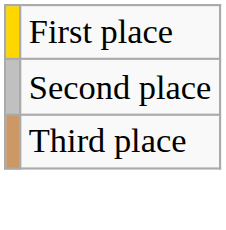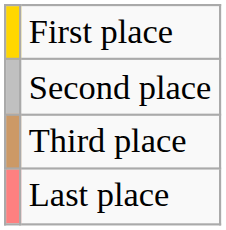 <table class="wikitable">
 <tr>
 <td style="background-color:gold"></td>
 <td>First place</td>
 </tr>
 <tr>
 <td style="background-color:silver"></td>
 <td>Second place</td>
 </tr>
 <tr>
 <td style="background-color:#CC9966"></td>
 <td>Third place</td>
 </tr>
+<tr>
+<td style="background-color:#FE8080"></td>
+<td>Last place</td>
+</tr>
 </table>
